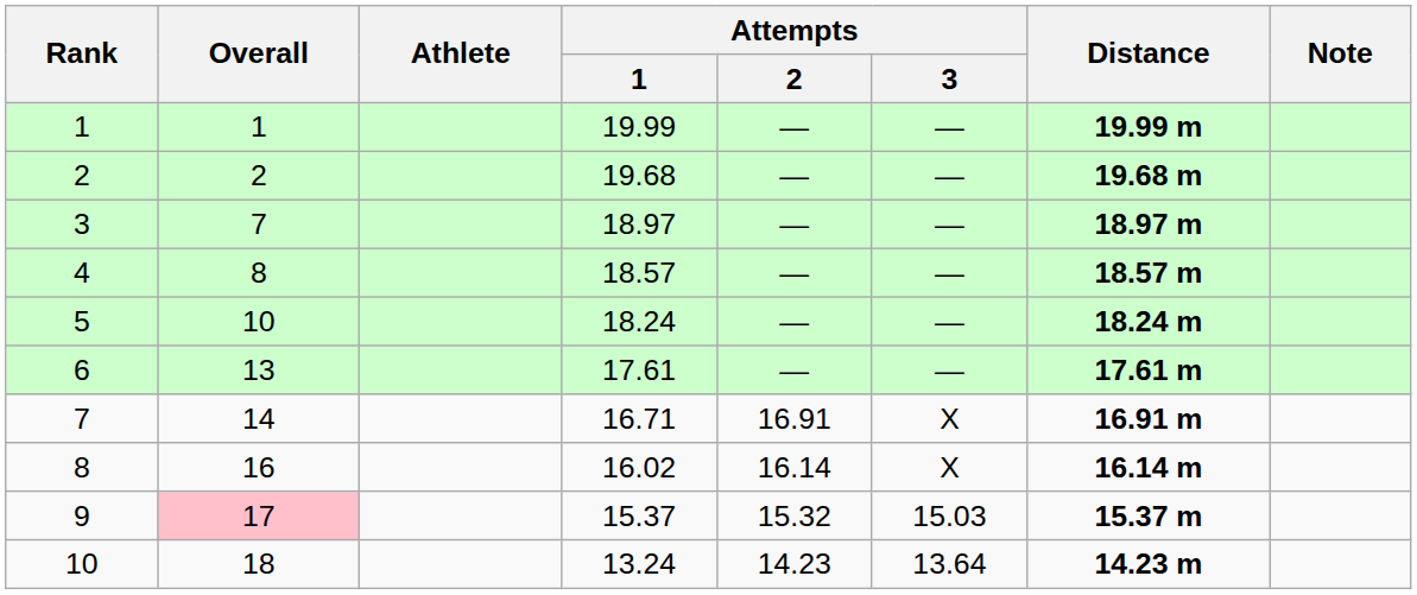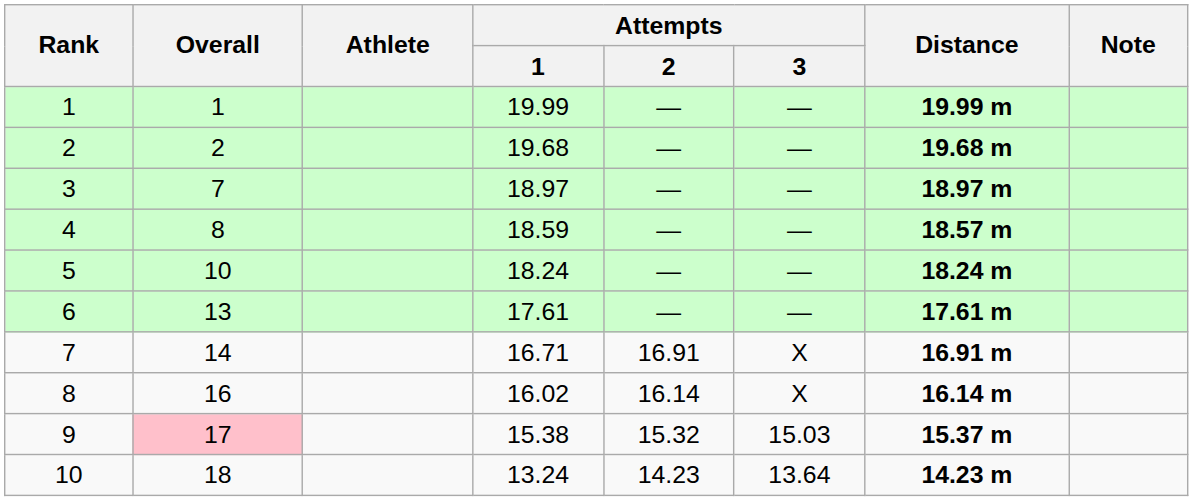 <table class="wikitable" style=" text-align:center; font-size:110%;" width="95%">
 <tr>
 <th rowspan="2">Rank</th>
 <th rowspan="2">Overall</th>
 <th rowspan="2">Athlete</th>
 <th colspan="3">Attempts</th>
 <th rowspan="2">Distance</th>
 <th rowspan="2">Note</th>
 </tr>
 <tr>
 <th>1</th>
 <th>2</th>
 <th>3</th>
 </tr>
 <tr style="background:#ccffcc;">
 <td>1</td>
 <td>1</td>
 <td align=left></td>
 <td>19.99</td>
 <td>—</td>
 <td>—</td>
 <td><strong>19.99 m </strong></td>
 <td></td>
 </tr>
 <tr style="background:#ccffcc;">
 <td>2</td>
 <td>2</td>
 <td align=left></td>
 <td>19.68</td>
 <td>—</td>
 <td>—</td>
 <td><strong>19.68 m </strong></td>
 <td></td>
 </tr>
 <tr style="background:#ccffcc;">
 <td>3</td>
 <td>7</td>
 <td align=left></td>
 <td>18.97</td>
 <td>—</td>
 <td>—</td>
 <td><strong>18.97 m </strong></td>
 <td></td>
 </tr>
 <tr style="background:#ccffcc;">
 <td>4</td>
 <td>8</td>
 <td align=left></td>
-<td>18.57</td>
+<td>18.59</td>
 <td>—</td>
 <td>—</td>
 <td><strong>18.57 m </strong></td>
 <td></td>
 </tr>
 <tr style="background:#ccffcc;">
 <td>5</td>
 <td>10</td>
 <td align=left></td>
 <td>18.24</td>
 <td>—</td>
 <td>—</td>
 <td><strong>18.24 m </strong></td>
 <td></td>
 </tr>
 <tr style="background:#ccffcc;">
 <td>6</td>
 <td>13</td>
 <td align=left></td>
 <td>17.61</td>
 <td>—</td>
 <td>—</td>
 <td><strong>17.61 m </strong></td>
 <td></td>
 </tr>
 <tr>
 <td>7</td>
 <td>14</td>
 <td align=left></td>
 <td>16.71</td>
 <td>16.91</td>
 <td>X</td>
 <td><strong>16.91 m </strong></td>
 <td></td>
 </tr>
 <tr>
 <td>8</td>
 <td>16</td>
 <td align=left></td>
 <td>16.02</td>
 <td>16.14</td>
 <td>X</td>
 <td><strong>16.14 m </strong></td>
 <td></td>
 </tr>
 <tr>
 <td>9</td>
 <td style="background: pink;">17</td>
 <td align=left></td>
-<td>15.37</td>
+<td>15.38</td>
 <td>15.32</td>
 <td>15.03</td>
 <td><strong>15.37 m </strong></td>
 <td></td>
 </tr>
 <tr>
 <td>10</td>
 <td>18</td>
 <td align=left></td>
 <td>13.24</td>
 <td>14.23</td>
 <td>13.64</td>
 <td><strong>14.23 m </strong></td>
 <td></td>
 </tr>
 </table>
